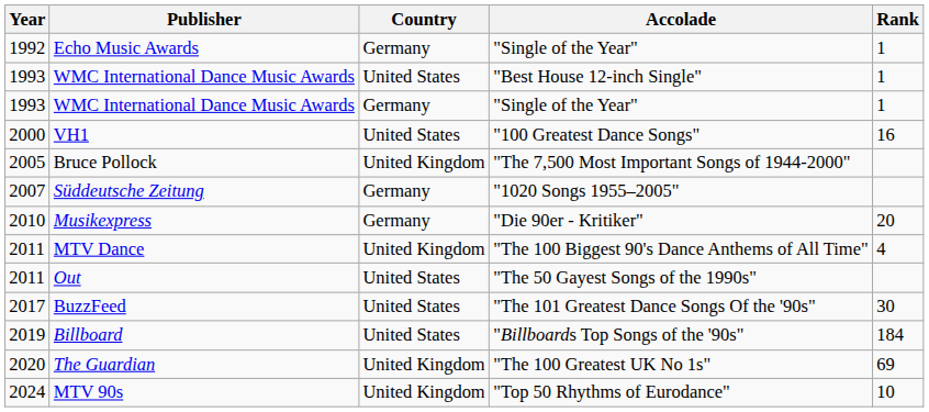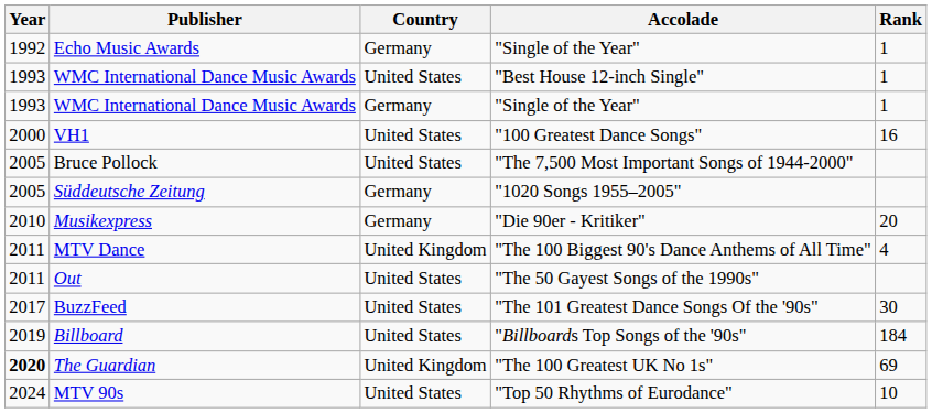 <table class="wikitable sortable">
 <tr>
 <th>Year</th>
 <th>Publisher</th>
 <th>Country</th>
 <th>Accolade</th>
 <th>Rank</th>
 </tr>
 <tr>
 <td>1992</td>
 <td><a href='#'>Echo Music Awards</a></td>
 <td>Germany</td>
 <td>"Single of the Year"</td>
 <td>1</td>
 </tr>
 <tr>
 <td>1993</td>
 <td><a href='#'>WMC International Dance Music Awards</a></td>
 <td>United States</td>
 <td>"Best House 12-inch Single"</td>
 <td>1</td>
 </tr>
 <tr>
 <td>1993</td>
 <td><a href='#'>WMC International Dance Music Awards</a></td>
 <td>Germany</td>
 <td>"Single of the Year"</td>
 <td>1</td>
 </tr>
 <tr>
 <td>2000</td>
 <td><a href='#'>VH1</a></td>
 <td>United States</td>
 <td>"100 Greatest Dance Songs"</td>
 <td>16</td>
 </tr>
 <tr>
 <td>2005</td>
 <td>Bruce Pollock</td>
-<td>United Kingdom</td>
+<td>United States</td>
 <td>"The 7,500 Most Important Songs of 1944-2000"</td>
 <td></td>
 </tr>
 <tr>
-<td>2007</td>
+<td>2005</td>
 <td><em><a href='#'>Süddeutsche Zeitung</a></em></td>
 <td>Germany</td>
 <td>"1020 Songs 1955–2005"</td>
 <td></td>
 </tr>
 <tr>
 <td>2010</td>
 <td><em><a href='#'>Musikexpress</a></em></td>
 <td>Germany</td>
 <td>"Die 90er - Kritiker"</td>
 <td>20</td>
 </tr>
 <tr>
 <td>2011</td>
 <td><a href='#'>MTV Dance</a></td>
 <td>United Kingdom</td>
 <td>"The 100 Biggest 90's Dance Anthems of All Time"</td>
 <td>4</td>
 </tr>
 <tr>
 <td>2011</td>
 <td><em><a href='#'>Out</a></em></td>
 <td>United States</td>
 <td>"The 50 Gayest Songs of the 1990s"</td>
 <td></td>
 </tr>
 <tr>
 <td>2017</td>
 <td><a href='#'>BuzzFeed</a></td>
 <td>United States</td>
 <td>"The 101 Greatest Dance Songs Of the '90s"</td>
 <td>30</td>
 </tr>
 <tr>
 <td>2019</td>
 <td><em><a href='#'>Billboard</a></em></td>
 <td>United States</td>
 <td>"<em>Billboard</em>s Top Songs of the '90s"</td>
 <td>184</td>
 </tr>
 <tr>
-<td>2020</td>
+<td><strong>2020</strong></td>
 <td><em><a href='#'>The Guardian</a></em></td>
 <td>United Kingdom</td>
 <td>"The 100 Greatest UK No 1s"</td>
 <td>69</td>
 </tr>
 <tr>
 <td>2024</td>
 <td><a href='#'>MTV 90s</a></td>
-<td>United Kingdom</td>
+<td>United States</td>
 <td>"Top 50 Rhythms of Eurodance"</td>
 <td>10</td>
 </tr>
 </table>
